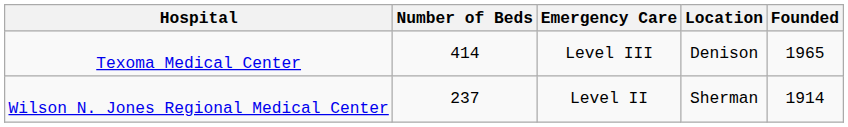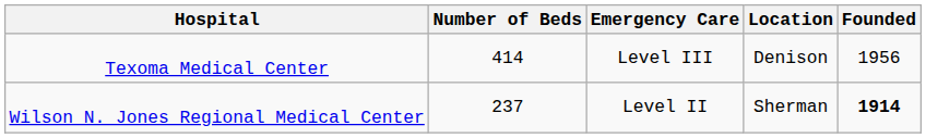 <table class="wikitable sortable" style="text-align:center;">
 <tr>
 <th>Hospital</th>
 <th>Number of Beds</th>
 <th>Emergency Care</th>
 <th>Location</th>
 <th>Founded</th>
 </tr>
 <tr>
 <td> <br> <a href='#'>Texoma Medical Center</a></td>
 <td>414</td>
 <td>Level III</td>
 <td>Denison</td>
-<td>1965</td>
+<td>1956</td>
 </tr>
 <tr>
 <td> <br> <a href='#'>Wilson N. Jones Regional Medical Center</a></td>
 <td>237</td>
 <td>Level II</td>
 <td>Sherman</td>
-<td>1914</td>
+<td><strong>1914</strong></td>
 </tr>
 </table>
